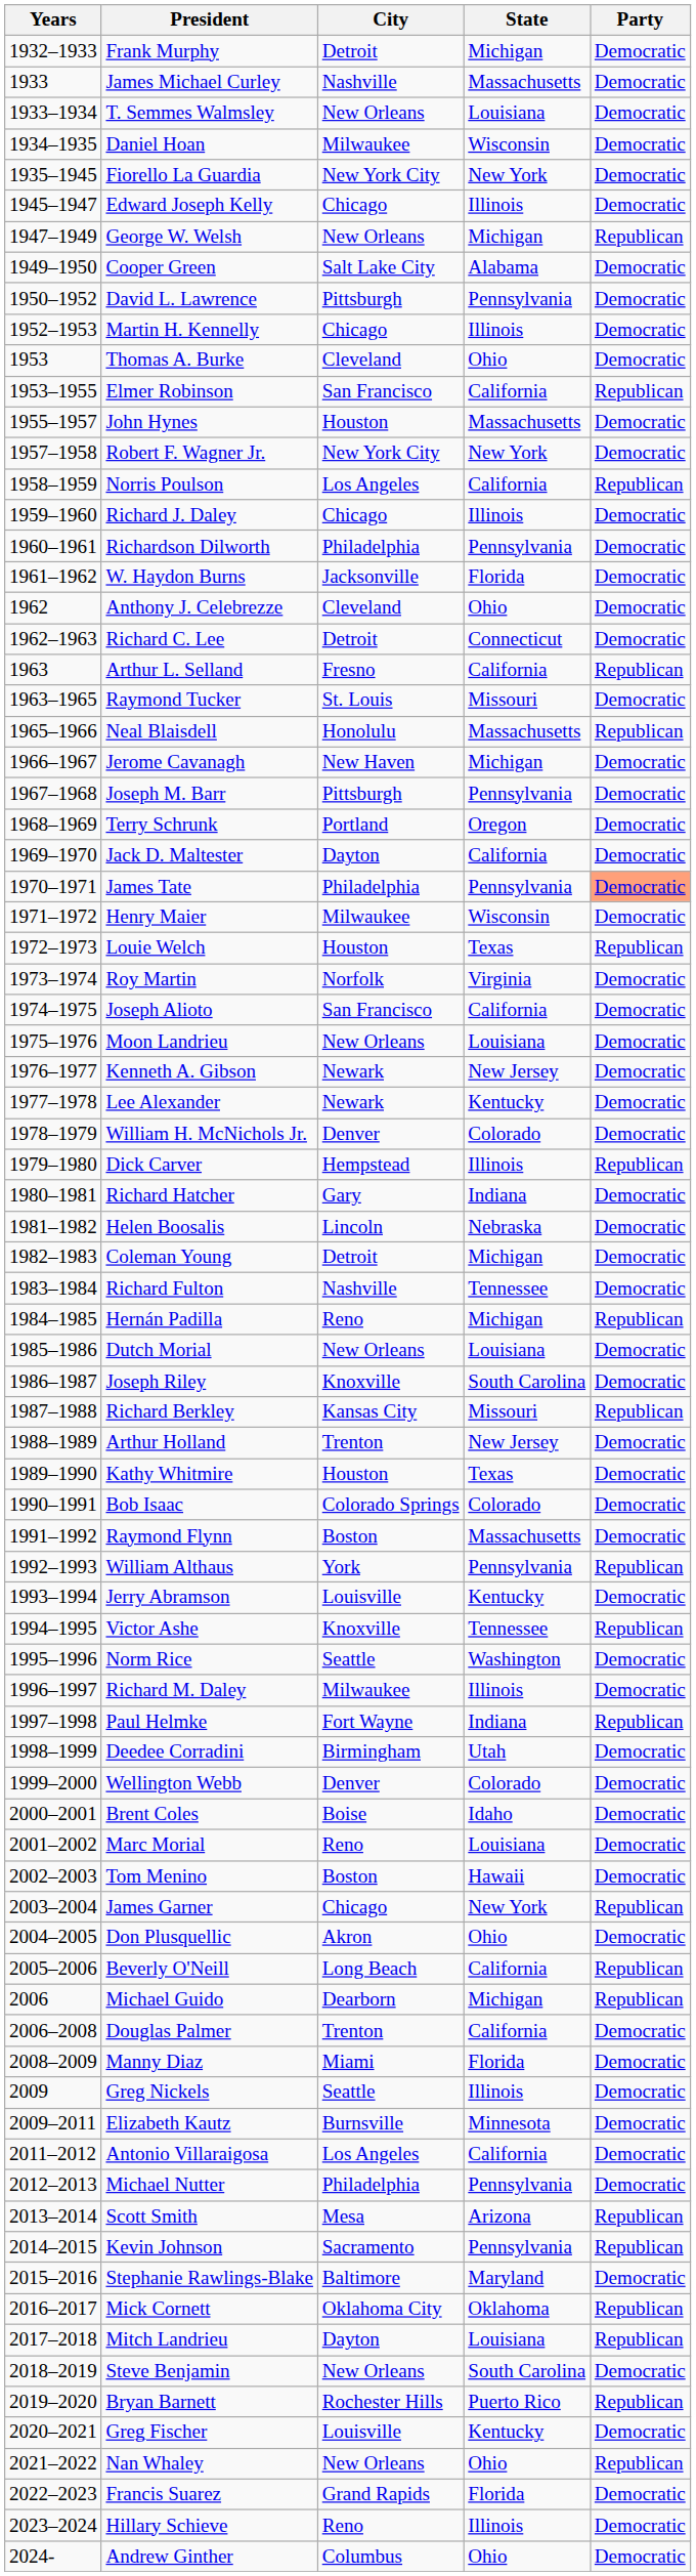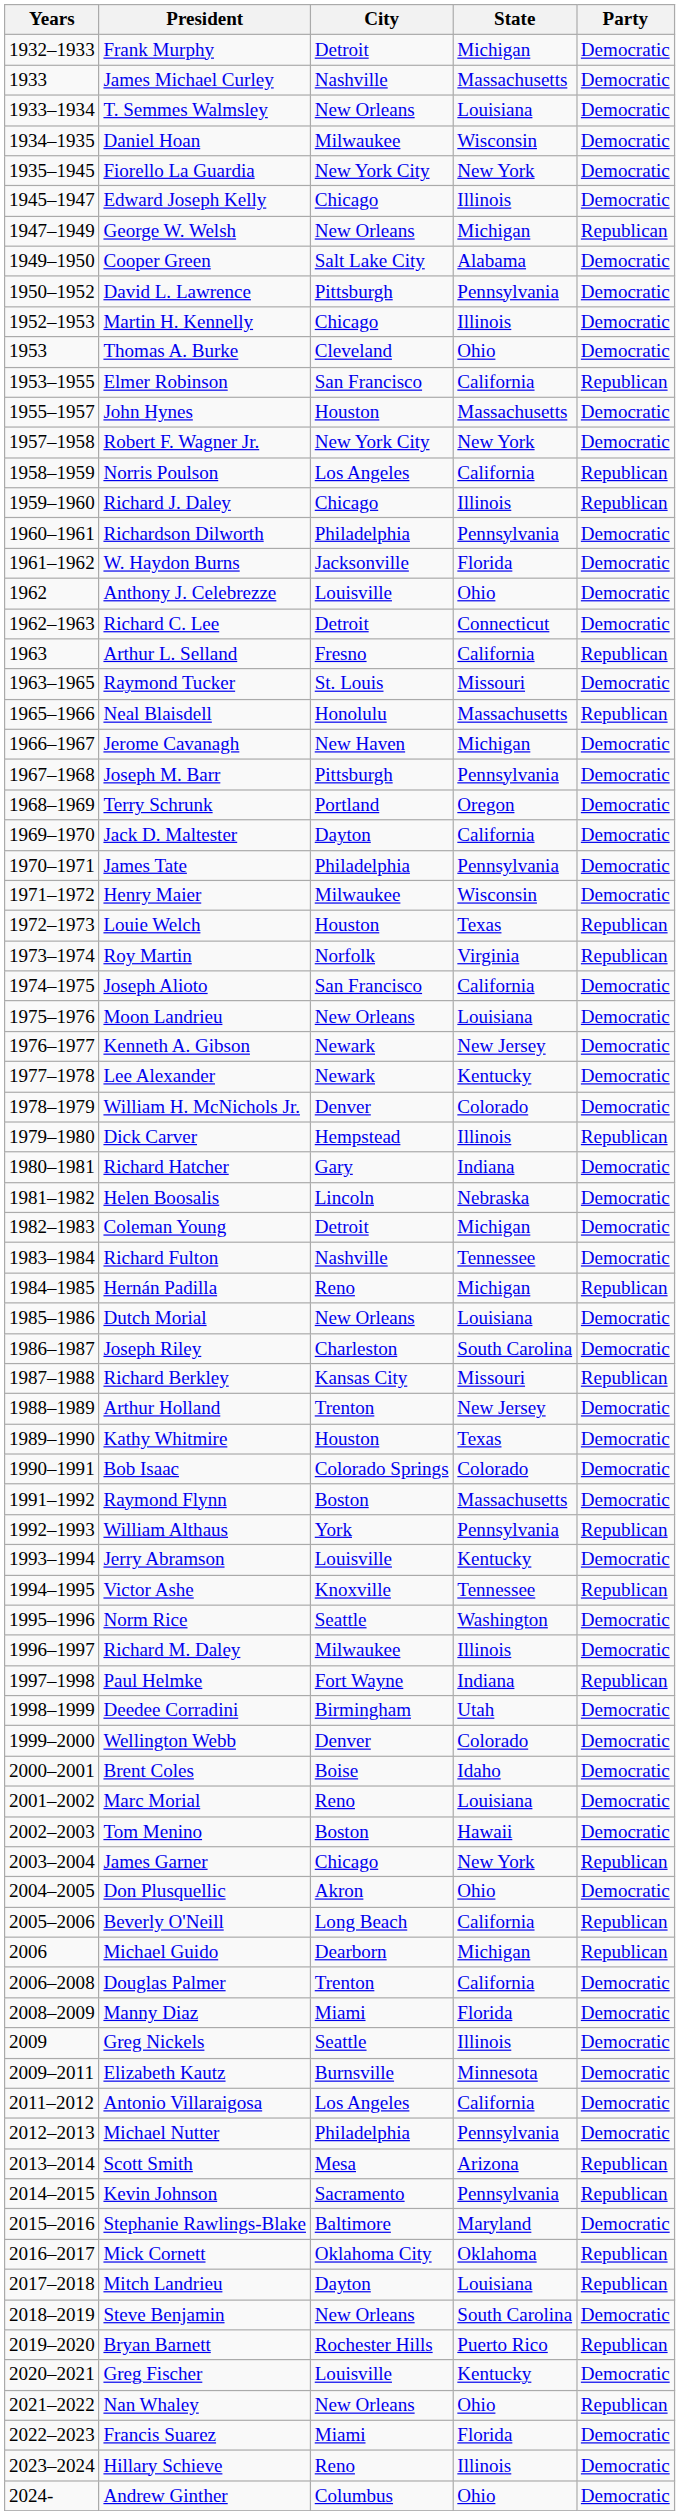 <table class="wikitable sortable">
 <tr>
 <th>Years</th>
 <th>President</th>
 <th>City</th>
 <th>State</th>
 <th>Party</th>
 </tr>
 <tr>
 <td>1932–1933</td>
 <td><a href='#'>Frank Murphy</a></td>
 <td><a href='#'>Detroit</a></td>
 <td><a href='#'>Michigan</a></td>
 <td><a href='#'>Democratic</a></td>
 </tr>
 <tr>
 <td>1933</td>
 <td><a href='#'>James Michael Curley</a></td>
 <td><a href='#'>Nashville</a></td>
 <td><a href='#'>Massachusetts</a></td>
 <td><a href='#'>Democratic</a></td>
 </tr>
 <tr>
 <td>1933–1934</td>
 <td><a href='#'>T. Semmes Walmsley</a></td>
 <td><a href='#'>New Orleans</a></td>
 <td><a href='#'>Louisiana</a></td>
 <td><a href='#'>Democratic</a></td>
 </tr>
 <tr>
 <td>1934–1935</td>
 <td><a href='#'>Daniel Hoan</a></td>
 <td><a href='#'>Milwaukee</a></td>
 <td><a href='#'>Wisconsin</a></td>
 <td><a href='#'>Democratic</a></td>
 </tr>
 <tr>
 <td>1935–1945</td>
 <td><a href='#'>Fiorello La Guardia</a></td>
 <td><a href='#'>New York City</a></td>
 <td><a href='#'>New York</a></td>
 <td><a href='#'>Democratic</a></td>
 </tr>
 <tr>
 <td>1945–1947</td>
 <td><a href='#'>Edward Joseph Kelly</a></td>
 <td><a href='#'>Chicago</a></td>
 <td><a href='#'>Illinois</a></td>
 <td><a href='#'>Democratic</a></td>
 </tr>
 <tr>
 <td>1947–1949</td>
 <td><a href='#'>George W. Welsh</a></td>
 <td><a href='#'>New Orleans</a></td>
 <td><a href='#'>Michigan</a></td>
 <td><a href='#'>Republican</a></td>
 </tr>
 <tr>
 <td>1949–1950</td>
 <td><a href='#'>Cooper Green</a></td>
 <td><a href='#'>Salt Lake City</a></td>
 <td><a href='#'>Alabama</a></td>
 <td><a href='#'>Democratic</a></td>
 </tr>
 <tr>
 <td>1950–1952</td>
 <td><a href='#'>David L. Lawrence</a></td>
 <td><a href='#'>Pittsburgh</a></td>
 <td><a href='#'>Pennsylvania</a></td>
 <td><a href='#'>Democratic</a></td>
 </tr>
 <tr>
 <td>1952–1953</td>
 <td><a href='#'>Martin H. Kennelly</a></td>
 <td><a href='#'>Chicago</a></td>
 <td><a href='#'>Illinois</a></td>
 <td><a href='#'>Democratic</a></td>
 </tr>
 <tr>
 <td>1953</td>
 <td><a href='#'>Thomas A. Burke</a></td>
 <td><a href='#'>Cleveland</a></td>
 <td><a href='#'>Ohio</a></td>
 <td><a href='#'>Democratic</a></td>
 </tr>
 <tr>
 <td>1953–1955</td>
 <td><a href='#'>Elmer Robinson</a></td>
 <td><a href='#'>San Francisco</a></td>
 <td><a href='#'>California</a></td>
 <td><a href='#'>Republican</a></td>
 </tr>
 <tr>
 <td>1955–1957</td>
 <td><a href='#'>John Hynes</a></td>
 <td><a href='#'>Houston</a></td>
 <td><a href='#'>Massachusetts</a></td>
 <td><a href='#'>Democratic</a></td>
 </tr>
 <tr>
 <td>1957–1958</td>
 <td><a href='#'>Robert F. Wagner Jr.</a></td>
 <td><a href='#'>New York City</a></td>
 <td><a href='#'>New York</a></td>
 <td><a href='#'>Democratic</a></td>
 </tr>
 <tr>
 <td>1958–1959</td>
 <td><a href='#'>Norris Poulson</a></td>
 <td><a href='#'>Los Angeles</a></td>
 <td><a href='#'>California</a></td>
 <td><a href='#'>Republican</a></td>
 </tr>
 <tr>
 <td>1959–1960</td>
 <td><a href='#'>Richard J. Daley</a></td>
 <td><a href='#'>Chicago</a></td>
 <td><a href='#'>Illinois</a></td>
-<td><a href='#'>Democratic</a></td>
+<td><a href='#'>Republican</a></td>
 </tr>
 <tr>
 <td>1960–1961</td>
 <td><a href='#'>Richardson Dilworth</a></td>
 <td><a href='#'>Philadelphia</a></td>
 <td><a href='#'>Pennsylvania</a></td>
 <td><a href='#'>Democratic</a></td>
 </tr>
 <tr>
 <td>1961–1962</td>
 <td><a href='#'>W. Haydon Burns</a></td>
 <td><a href='#'>Jacksonville</a></td>
 <td><a href='#'>Florida</a></td>
 <td><a href='#'>Democratic</a></td>
 </tr>
 <tr>
 <td>1962</td>
 <td><a href='#'>Anthony J. Celebrezze</a></td>
-<td><a href='#'>Cleveland</a></td>
+<td><a href='#'>Louisville</a></td>
 <td><a href='#'>Ohio</a></td>
 <td><a href='#'>Democratic</a></td>
 </tr>
 <tr>
 <td>1962–1963</td>
 <td><a href='#'>Richard C. Lee</a></td>
 <td><a href='#'>Detroit</a></td>
 <td><a href='#'>Connecticut</a></td>
 <td><a href='#'>Democratic</a></td>
 </tr>
 <tr>
 <td>1963</td>
 <td><a href='#'>Arthur L. Selland</a></td>
 <td><a href='#'>Fresno</a></td>
 <td><a href='#'>California</a></td>
 <td><a href='#'>Republican</a></td>
 </tr>
 <tr>
 <td>1963–1965</td>
 <td><a href='#'>Raymond Tucker</a></td>
 <td><a href='#'>St. Louis</a></td>
 <td><a href='#'>Missouri</a></td>
 <td><a href='#'>Democratic</a></td>
 </tr>
 <tr>
 <td>1965–1966</td>
 <td><a href='#'>Neal Blaisdell</a></td>
 <td><a href='#'>Honolulu</a></td>
 <td><a href='#'>Massachusetts</a></td>
 <td><a href='#'>Republican</a></td>
 </tr>
 <tr>
 <td>1966–1967</td>
 <td><a href='#'>Jerome Cavanagh</a></td>
 <td><a href='#'>New Haven</a></td>
 <td><a href='#'>Michigan</a></td>
 <td><a href='#'>Democratic</a></td>
 </tr>
 <tr>
 <td>1967–1968</td>
 <td><a href='#'>Joseph M. Barr</a></td>
 <td><a href='#'>Pittsburgh</a></td>
 <td><a href='#'>Pennsylvania</a></td>
 <td><a href='#'>Democratic</a></td>
 </tr>
 <tr>
 <td>1968–1969</td>
 <td><a href='#'>Terry Schrunk</a></td>
 <td><a href='#'>Portland</a></td>
 <td><a href='#'>Oregon</a></td>
 <td><a href='#'>Democratic</a></td>
 </tr>
 <tr>
 <td>1969–1970</td>
 <td><a href='#'>Jack D. Maltester</a></td>
 <td><a href='#'>Dayton</a></td>
 <td><a href='#'>California</a></td>
 <td><a href='#'>Democratic</a></td>
 </tr>
 <tr>
 <td>1970–1971</td>
 <td><a href='#'>James Tate</a></td>
 <td><a href='#'>Philadelphia</a></td>
 <td><a href='#'>Pennsylvania</a></td>
-<td style="background: lightsalmon;"><a href='#'>Democratic</a></td>
+<td><a href='#'>Democratic</a></td>
 </tr>
 <tr>
 <td>1971–1972</td>
 <td><a href='#'>Henry Maier</a></td>
 <td><a href='#'>Milwaukee</a></td>
 <td><a href='#'>Wisconsin</a></td>
 <td><a href='#'>Democratic</a></td>
 </tr>
 <tr>
 <td>1972–1973</td>
 <td><a href='#'>Louie Welch</a></td>
 <td><a href='#'>Houston</a></td>
 <td><a href='#'>Texas</a></td>
 <td><a href='#'>Republican</a></td>
 </tr>
 <tr>
 <td>1973–1974</td>
 <td><a href='#'>Roy Martin</a></td>
 <td><a href='#'>Norfolk</a></td>
 <td><a href='#'>Virginia</a></td>
-<td><a href='#'>Democratic</a></td>
+<td><a href='#'>Republican</a></td>
 </tr>
 <tr>
 <td>1974–1975</td>
 <td><a href='#'>Joseph Alioto</a></td>
 <td><a href='#'>San Francisco</a></td>
 <td><a href='#'>California</a></td>
 <td><a href='#'>Democratic</a></td>
 </tr>
 <tr>
 <td>1975–1976</td>
 <td><a href='#'>Moon Landrieu</a></td>
 <td><a href='#'>New Orleans</a></td>
 <td><a href='#'>Louisiana</a></td>
 <td><a href='#'>Democratic</a></td>
 </tr>
 <tr>
 <td>1976–1977</td>
 <td><a href='#'>Kenneth A. Gibson</a></td>
 <td><a href='#'>Newark</a></td>
 <td><a href='#'>New Jersey</a></td>
 <td><a href='#'>Democratic</a></td>
 </tr>
 <tr>
 <td>1977–1978</td>
 <td><a href='#'>Lee Alexander</a></td>
 <td><a href='#'>Newark</a></td>
 <td><a href='#'>Kentucky</a></td>
 <td><a href='#'>Democratic</a></td>
 </tr>
 <tr>
 <td>1978–1979</td>
 <td><a href='#'>William H. McNichols Jr.</a></td>
 <td><a href='#'>Denver</a></td>
 <td><a href='#'>Colorado</a></td>
 <td><a href='#'>Democratic</a></td>
 </tr>
 <tr>
 <td>1979–1980</td>
 <td><a href='#'>Dick Carver</a></td>
 <td><a href='#'>Hempstead</a></td>
 <td><a href='#'>Illinois</a></td>
 <td><a href='#'>Republican</a></td>
 </tr>
 <tr>
 <td>1980–1981</td>
 <td><a href='#'>Richard Hatcher</a></td>
 <td><a href='#'>Gary</a></td>
 <td><a href='#'>Indiana</a></td>
 <td><a href='#'>Democratic</a></td>
 </tr>
 <tr>
 <td>1981–1982</td>
 <td><a href='#'>Helen Boosalis</a></td>
 <td><a href='#'>Lincoln</a></td>
 <td><a href='#'>Nebraska</a></td>
 <td><a href='#'>Democratic</a></td>
 </tr>
 <tr>
 <td>1982–1983</td>
 <td><a href='#'>Coleman Young</a></td>
 <td><a href='#'>Detroit</a></td>
 <td><a href='#'>Michigan</a></td>
 <td><a href='#'>Democratic</a></td>
 </tr>
 <tr>
 <td>1983–1984</td>
 <td><a href='#'>Richard Fulton</a></td>
 <td><a href='#'>Nashville</a></td>
 <td><a href='#'>Tennessee</a></td>
 <td><a href='#'>Democratic</a></td>
 </tr>
 <tr>
 <td>1984–1985</td>
 <td><a href='#'>Hernán Padilla</a></td>
 <td><a href='#'>Reno</a></td>
 <td><a href='#'>Michigan</a></td>
 <td><a href='#'>Republican</a></td>
 </tr>
 <tr>
 <td>1985–1986</td>
 <td><a href='#'>Dutch Morial</a></td>
 <td><a href='#'>New Orleans</a></td>
 <td><a href='#'>Louisiana</a></td>
 <td><a href='#'>Democratic</a></td>
 </tr>
 <tr>
 <td>1986–1987</td>
 <td><a href='#'>Joseph Riley</a></td>
-<td><a href='#'>Knoxville</a></td>
+<td><a href='#'>Charleston</a></td>
 <td><a href='#'>South Carolina</a></td>
 <td><a href='#'>Democratic</a></td>
 </tr>
 <tr>
 <td>1987–1988</td>
 <td><a href='#'>Richard Berkley</a></td>
 <td><a href='#'>Kansas City</a></td>
 <td><a href='#'>Missouri</a></td>
 <td><a href='#'>Republican</a></td>
 </tr>
 <tr>
 <td>1988–1989</td>
 <td><a href='#'>Arthur Holland</a></td>
 <td><a href='#'>Trenton</a></td>
 <td><a href='#'>New Jersey</a></td>
 <td><a href='#'>Democratic</a></td>
 </tr>
 <tr>
 <td>1989–1990</td>
 <td><a href='#'>Kathy Whitmire</a></td>
 <td><a href='#'>Houston</a></td>
 <td><a href='#'>Texas</a></td>
 <td><a href='#'>Democratic</a></td>
 </tr>
 <tr>
 <td>1990–1991</td>
 <td><a href='#'>Bob Isaac</a></td>
 <td><a href='#'>Colorado Springs</a></td>
 <td><a href='#'>Colorado</a></td>
 <td><a href='#'>Democratic</a></td>
 </tr>
 <tr>
 <td>1991–1992</td>
 <td><a href='#'>Raymond Flynn</a></td>
 <td><a href='#'>Boston</a></td>
 <td><a href='#'>Massachusetts</a></td>
 <td><a href='#'>Democratic</a></td>
 </tr>
 <tr>
 <td>1992–1993</td>
 <td><a href='#'>William Althaus</a></td>
 <td><a href='#'>York</a></td>
 <td><a href='#'>Pennsylvania</a></td>
 <td><a href='#'>Republican</a></td>
 </tr>
 <tr>
 <td>1993–1994</td>
 <td><a href='#'>Jerry Abramson</a></td>
 <td><a href='#'>Louisville</a></td>
 <td><a href='#'>Kentucky</a></td>
 <td><a href='#'>Democratic</a></td>
 </tr>
 <tr>
 <td>1994–1995</td>
 <td><a href='#'>Victor Ashe</a></td>
 <td><a href='#'>Knoxville</a></td>
 <td><a href='#'>Tennessee</a></td>
 <td><a href='#'>Republican</a></td>
 </tr>
 <tr>
 <td>1995–1996</td>
 <td><a href='#'>Norm Rice</a></td>
 <td><a href='#'>Seattle</a></td>
 <td><a href='#'>Washington</a></td>
 <td><a href='#'>Democratic</a></td>
 </tr>
 <tr>
 <td>1996–1997</td>
 <td><a href='#'>Richard M. Daley</a></td>
 <td><a href='#'>Milwaukee</a></td>
 <td><a href='#'>Illinois</a></td>
 <td><a href='#'>Democratic</a></td>
 </tr>
 <tr>
 <td>1997–1998</td>
 <td><a href='#'>Paul Helmke</a></td>
 <td><a href='#'>Fort Wayne</a></td>
 <td><a href='#'>Indiana</a></td>
 <td><a href='#'>Republican</a></td>
 </tr>
 <tr>
 <td>1998–1999</td>
 <td><a href='#'>Deedee Corradini</a></td>
 <td><a href='#'>Birmingham</a></td>
 <td><a href='#'>Utah</a></td>
 <td><a href='#'>Democratic</a></td>
 </tr>
 <tr>
 <td>1999–2000</td>
 <td><a href='#'>Wellington Webb</a></td>
 <td><a href='#'>Denver</a></td>
 <td><a href='#'>Colorado</a></td>
 <td><a href='#'>Democratic</a></td>
 </tr>
 <tr>
 <td>2000–2001</td>
 <td><a href='#'>Brent Coles</a></td>
 <td><a href='#'>Boise</a></td>
 <td><a href='#'>Idaho</a></td>
 <td><a href='#'>Democratic</a></td>
 </tr>
 <tr>
 <td>2001–2002</td>
 <td><a href='#'>Marc Morial</a></td>
 <td><a href='#'>Reno</a></td>
 <td><a href='#'>Louisiana</a></td>
 <td><a href='#'>Democratic</a></td>
 </tr>
 <tr>
 <td>2002–2003</td>
 <td><a href='#'>Tom Menino</a></td>
 <td><a href='#'>Boston</a></td>
 <td><a href='#'>Hawaii</a></td>
 <td><a href='#'>Democratic</a></td>
 </tr>
 <tr>
 <td>2003–2004</td>
 <td><a href='#'>James Garner</a></td>
 <td><a href='#'>Chicago</a></td>
 <td><a href='#'>New York</a></td>
 <td><a href='#'>Republican</a></td>
 </tr>
 <tr>
 <td>2004–2005</td>
 <td><a href='#'>Don Plusquellic</a></td>
 <td><a href='#'>Akron</a></td>
 <td><a href='#'>Ohio</a></td>
 <td><a href='#'>Democratic</a></td>
 </tr>
 <tr>
 <td>2005–2006</td>
 <td><a href='#'>Beverly O'Neill</a></td>
 <td><a href='#'>Long Beach</a></td>
 <td><a href='#'>California</a></td>
 <td><a href='#'>Republican</a></td>
 </tr>
 <tr>
 <td>2006</td>
 <td><a href='#'>Michael Guido</a></td>
 <td><a href='#'>Dearborn</a></td>
 <td><a href='#'>Michigan</a></td>
 <td><a href='#'>Republican</a></td>
 </tr>
 <tr>
 <td>2006–2008</td>
 <td><a href='#'>Douglas Palmer</a></td>
 <td><a href='#'>Trenton</a></td>
 <td><a href='#'>California</a></td>
 <td><a href='#'>Democratic</a></td>
 </tr>
 <tr>
 <td>2008–2009</td>
 <td><a href='#'>Manny Diaz</a></td>
 <td><a href='#'>Miami</a></td>
 <td><a href='#'>Florida</a></td>
 <td><a href='#'>Democratic</a></td>
 </tr>
 <tr>
 <td>2009</td>
 <td><a href='#'>Greg Nickels</a></td>
 <td><a href='#'>Seattle</a></td>
 <td><a href='#'>Illinois</a></td>
 <td><a href='#'>Democratic</a></td>
 </tr>
 <tr>
 <td>2009–2011</td>
 <td><a href='#'>Elizabeth Kautz</a></td>
 <td><a href='#'>Burnsville</a></td>
 <td><a href='#'>Minnesota</a></td>
 <td><a href='#'>Democratic</a></td>
 </tr>
 <tr>
 <td>2011–2012</td>
 <td><a href='#'>Antonio Villaraigosa</a></td>
 <td><a href='#'>Los Angeles</a></td>
 <td><a href='#'>California</a></td>
 <td><a href='#'>Democratic</a></td>
 </tr>
 <tr>
 <td>2012–2013</td>
 <td><a href='#'>Michael Nutter</a></td>
 <td><a href='#'>Philadelphia</a></td>
 <td><a href='#'>Pennsylvania</a></td>
 <td><a href='#'>Democratic</a></td>
 </tr>
 <tr>
 <td>2013–2014</td>
 <td><a href='#'>Scott Smith</a></td>
 <td><a href='#'>Mesa</a></td>
 <td><a href='#'>Arizona</a></td>
 <td><a href='#'>Republican</a></td>
 </tr>
 <tr>
 <td>2014–2015</td>
 <td><a href='#'>Kevin Johnson</a></td>
 <td><a href='#'>Sacramento</a></td>
 <td><a href='#'>Pennsylvania</a></td>
 <td><a href='#'>Republican</a></td>
 </tr>
 <tr>
 <td>2015–2016</td>
 <td><a href='#'>Stephanie Rawlings-Blake</a></td>
 <td><a href='#'>Baltimore</a></td>
 <td><a href='#'>Maryland</a></td>
 <td><a href='#'>Democratic</a></td>
 </tr>
 <tr>
 <td>2016–2017</td>
 <td><a href='#'>Mick Cornett</a></td>
 <td><a href='#'>Oklahoma City</a></td>
 <td><a href='#'>Oklahoma</a></td>
 <td><a href='#'>Republican</a></td>
 </tr>
 <tr>
 <td>2017–2018</td>
 <td><a href='#'>Mitch Landrieu</a></td>
 <td><a href='#'>Dayton</a></td>
 <td><a href='#'>Louisiana</a></td>
 <td><a href='#'>Republican</a></td>
 </tr>
 <tr>
 <td>2018–2019</td>
 <td><a href='#'>Steve Benjamin</a></td>
 <td><a href='#'>New Orleans</a></td>
 <td><a href='#'>South Carolina</a></td>
 <td><a href='#'>Democratic</a></td>
 </tr>
 <tr>
 <td>2019–2020</td>
 <td><a href='#'>Bryan Barnett</a></td>
 <td><a href='#'>Rochester Hills</a></td>
 <td><a href='#'>Puerto Rico</a></td>
 <td><a href='#'>Republican</a></td>
 </tr>
 <tr>
 <td>2020–2021</td>
 <td><a href='#'>Greg Fischer</a></td>
 <td><a href='#'>Louisville</a></td>
 <td><a href='#'>Kentucky</a></td>
 <td><a href='#'>Democratic</a></td>
 </tr>
 <tr>
 <td>2021–2022</td>
 <td><a href='#'>Nan Whaley</a></td>
 <td><a href='#'>New Orleans</a></td>
 <td><a href='#'>Ohio</a></td>
 <td><a href='#'>Republican</a></td>
 </tr>
 <tr>
 <td>2022–2023</td>
 <td><a href='#'>Francis Suarez</a></td>
-<td><a href='#'>Grand Rapids</a></td>
+<td><a href='#'>Miami</a></td>
 <td><a href='#'>Florida</a></td>
 <td><a href='#'>Democratic</a></td>
 </tr>
 <tr>
 <td>2023–2024</td>
 <td><a href='#'>Hillary Schieve</a></td>
 <td><a href='#'>Reno</a></td>
 <td><a href='#'>Illinois</a></td>
 <td><a href='#'>Democratic</a></td>
 </tr>
 <tr>
 <td>2024-</td>
 <td><a href='#'>Andrew Ginther </a></td>
 <td><a href='#'>Columbus</a></td>
 <td><a href='#'>Ohio</a></td>
 <td><a href='#'>Democratic</a></td>
 </tr>
 </table>
